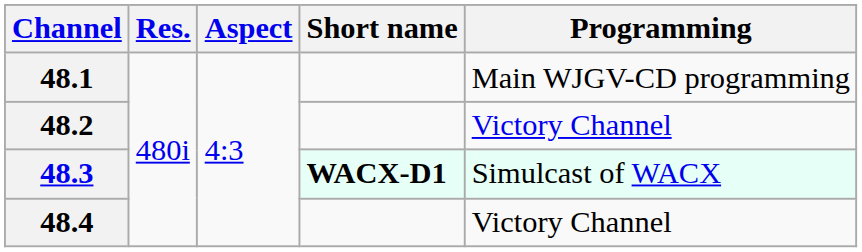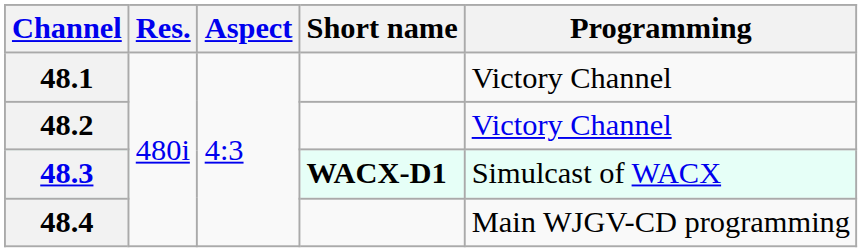 <table class="wikitable">
 <tr>
 <th><a href='#'>Channel</a></th>
 <th><a href='#'>Res.</a></th>
 <th><a href='#'>Aspect</a></th>
 <th>Short name</th>
 <th>Programming</th>
 </tr>
 <tr>
 <th scope = "row">48.1</th>
 <td rowspan=4><a href='#'>480i</a></td>
 <td rowspan=4><a href='#'>4:3</a></td>
 <td></td>
-<td>Main WJGV-CD programming</td>
+<td>Victory Channel</td>
 </tr>
 <tr>
 <th scope = "row">48.2</th>
 <td></td>
 <td><a href='#'>Victory Channel</a></td>
 </tr>
 <tr style="background-color: #E6FFF7;">
 <th scope = "row"><a href='#'>48.3</a></th>
 <td><strong>WACX-D1</strong></td>
 <td>Simulcast of <a href='#'>WACX</a></td>
 </tr>
 <tr>
 <th scope = "row">48.4</th>
 <td></td>
-<td>Victory Channel</td>
+<td>Main WJGV-CD programming</td>
 </tr>
 </table>
